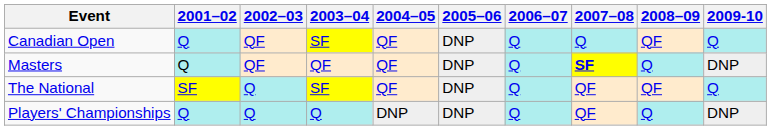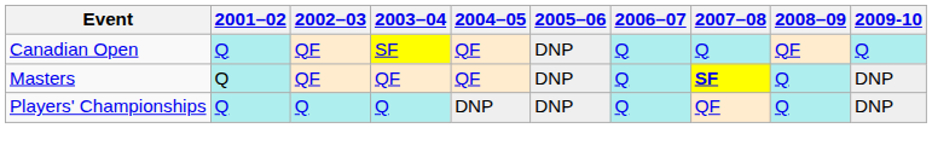 <table class="wikitable" border="1">
 <tr>
 <th>Event</th>
 <th><a href='#'>2001–02</a></th>
 <th><a href='#'>2002–03</a></th>
 <th><a href='#'>2003–04</a></th>
 <th><a href='#'>2004–05</a></th>
 <th><a href='#'>2005–06</a></th>
 <th><a href='#'>2006–07</a></th>
 <th><a href='#'>2007–08</a></th>
 <th><a href='#'>2008–09</a></th>
 <th><a href='#'>2009-10</a></th>
 </tr>
 <tr>
 <td><a href='#'>Canadian Open</a></td>
 <td style="background:#afeeee;"><a href='#'>Q</a></td>
 <td style="background:#ffebcd;"><a href='#'>QF</a></td>
 <td style="background:yellow;"><a href='#'>SF</a></td>
 <td style="background:#ffebcd;"><a href='#'>QF</a></td>
 <td style="background:#EFEFEF;">DNP</td>
 <td style="background:#afeeee;"><a href='#'>Q</a></td>
 <td style="background:#afeeee;"><a href='#'>Q</a></td>
 <td style="background:#ffebcd;"><a href='#'>QF</a></td>
 <td style="background:#afeeee;"><a href='#'>Q</a></td>
 </tr>
 <tr>
 <td><a href='#'>Masters</a></td>
 <td style="background:#afeeee;">Q</td>
 <td style="background:#ffebcd;"><a href='#'>QF</a></td>
 <td style="background:#ffebcd;"><a href='#'>QF</a></td>
 <td style="background:#ffebcd;"><a href='#'>QF</a></td>
 <td style="background:#EFEFEF;">DNP</td>
 <td style="background:#afeeee;"><a href='#'>Q</a></td>
 <td style="background:yellow;"><strong><a href='#'>SF</a></strong></td>
 <td style="background:#afeeee;"><a href='#'>Q</a></td>
 <td style="background:#EFEFEF;">DNP</td>
 </tr>
 <tr>
-<td><a href='#'>The National</a></td>
-<td style="background:yellow;"><a href='#'>SF</a></td>
-<td style="background:#afeeee;"><a href='#'>Q</a></td>
-<td style="background:yellow;"><a href='#'>SF</a></td>
-<td style="background:#ffebcd;"><a href='#'>QF</a></td>
-<td style="background:#EFEFEF;">DNP</td>
-<td style="background:#afeeee;"><a href='#'>Q</a></td>
-<td style="background:#ffebcd;"><a href='#'>QF</a></td>
-<td style="background:#ffebcd;"><a href='#'>QF</a></td>
-<td style="background:#afeeee;"><a href='#'>Q</a></td>
-</tr>
-<tr>
 <td><a href='#'>Players' Championships</a></td>
 <td style="background:#afeeee;"><a href='#'>Q</a></td>
 <td style="background:#afeeee;"><a href='#'>Q</a></td>
 <td style="background:#afeeee;"><a href='#'>Q</a></td>
 <td style="background:#EFEFEF;">DNP</td>
 <td style="background:#EFEFEF;">DNP</td>
 <td style="background:#afeeee;"><a href='#'>Q</a></td>
 <td style="background:#ffebcd;"><a href='#'>QF</a></td>
 <td style="background:#afeeee;"><a href='#'>Q</a></td>
 <td style="background:#EFEFEF;">DNP</td>
 </tr>
 </table>
